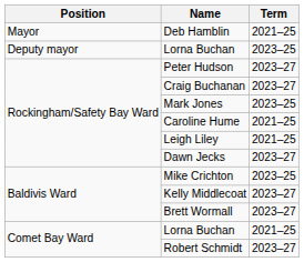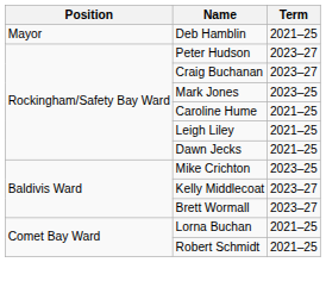 <table class="wikitable sortable">
 <tr>
 <th>Position</th>
 <th>Name</th>
 <th>Term</th>
 </tr>
 <tr>
 <td>Mayor</td>
 <td>Deb Hamblin</td>
 <td>2021–25</td>
-</tr>
-<tr>
-<td>Deputy mayor</td>
-<td>Lorna Buchan</td>
-<td>2023–25</td>
 </tr>
 <tr>
 <td rowspan=6>Rockingham/Safety Bay Ward</td>
 <td>Peter Hudson</td>
 <td>2023–27</td>
 </tr>
 <tr>
 <td>Craig Buchanan</td>
 <td>2023–27</td>
 </tr>
 <tr>
 <td>Mark Jones</td>
 <td>2023–25</td>
 </tr>
 <tr>
 <td>Caroline Hume</td>
 <td>2021–25</td>
 </tr>
 <tr>
 <td>Leigh Liley</td>
 <td>2021–25</td>
 </tr>
 <tr>
 <td>Dawn Jecks</td>
-<td>2023–27</td>
+<td>2021–25</td>
 </tr>
 <tr>
 <td rowspan=3>Baldivis Ward</td>
 <td>Mike Crichton</td>
 <td>2023–25</td>
 </tr>
 <tr>
 <td>Kelly Middlecoat</td>
 <td>2023–27</td>
 </tr>
 <tr>
 <td>Brett Wormall</td>
 <td>2023–27</td>
 </tr>
 <tr>
 <td rowspan=2>Comet Bay Ward</td>
 <td>Lorna Buchan</td>
 <td>2021–25</td>
 </tr>
 <tr>
 <td>Robert Schmidt</td>
-<td>2023–27</td>
+<td>2021–25</td>
 </tr>
 </table>
